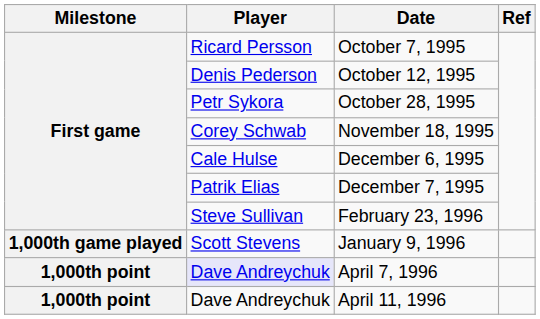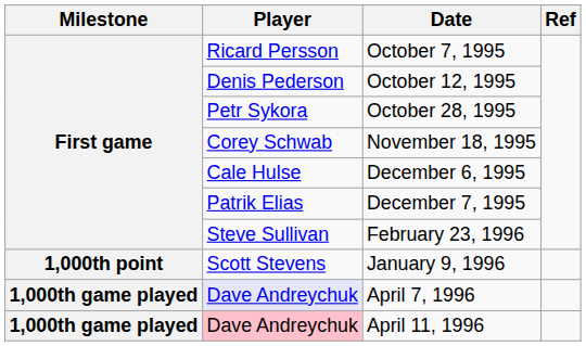 <table class="wikitable">
 <tr>
 <th scope="col">Milestone</th>
 <th scope="col">Player</th>
 <th scope="col">Date</th>
 <th scope="col">Ref</th>
 </tr>
 <tr>
 <th rowspan=7>First game</th>
 <td><a href='#'>Ricard Persson</a></td>
 <td>October 7, 1995</td>
 <td rowspan=7></td>
 </tr>
 <tr>
 <td><a href='#'>Denis Pederson</a></td>
 <td>October 12, 1995</td>
 </tr>
 <tr>
 <td><a href='#'>Petr Sykora</a></td>
 <td>October 28, 1995</td>
 </tr>
 <tr>
 <td><a href='#'>Corey Schwab</a></td>
 <td>November 18, 1995</td>
 </tr>
 <tr>
 <td><a href='#'>Cale Hulse</a></td>
 <td>December 6, 1995</td>
 </tr>
 <tr>
 <td><a href='#'>Patrik Elias</a></td>
 <td>December 7, 1995</td>
 </tr>
 <tr>
 <td><a href='#'>Steve Sullivan</a></td>
 <td>February 23, 1996</td>
 </tr>
 <tr>
-<th>1,000th game played</th>
+<th>1,000th point</th>
 <td><a href='#'>Scott Stevens</a></td>
 <td>January 9, 1996</td>
 <td></td>
 </tr>
 <tr>
-<th>1,000th point</th>
+<th>1,000th game played</th>
 <td style="background: lavender;"><a href='#'>Dave Andreychuk</a></td>
 <td>April 7, 1996</td>
 <td></td>
 </tr>
 <tr>
-<th>1,000th point</th>
-<td>Dave Andreychuk</td>
+<th>1,000th game played</th>
+<td style="background: pink;">Dave Andreychuk</td>
 <td>April 11, 1996</td>
 <td></td>
 </tr>
 </table>
